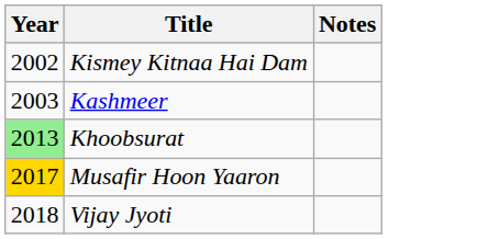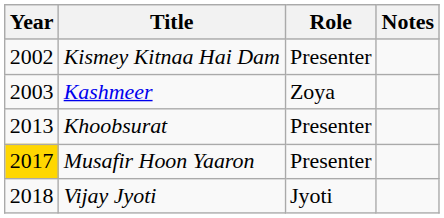 <table class="wikitable sortable">
 <tr align="center" bgcolor="#cccccc">
 <th>Year</th>
 <th>Title</th>
+<th>Role</th>
 <th>Notes</th>
 </tr>
 <tr>
 <td>2002</td>
 <td><em>Kismey Kitnaa Hai Dam</em></td>
+<td>Presenter</td>
 <td></td>
 </tr>
 <tr>
 <td>2003</td>
 <td><em><a href='#'>Kashmeer</a></em></td>
+<td>Zoya</td>
 <td></td>
 </tr>
 <tr>
-<td style="background: lightgreen;">2013</td>
+<td>2013</td>
 <td><em>Khoobsurat</em></td>
+<td>Presenter</td>
 <td></td>
 </tr>
 <tr>
 <td style="background: gold;">2017</td>
 <td><em>Musafir Hoon Yaaron</em></td>
+<td>Presenter</td>
 <td></td>
 </tr>
 <tr>
 <td>2018</td>
 <td><em>Vijay Jyoti</em></td>
+<td>Jyoti</td>
 <td></td>
 </tr>
 </table>
